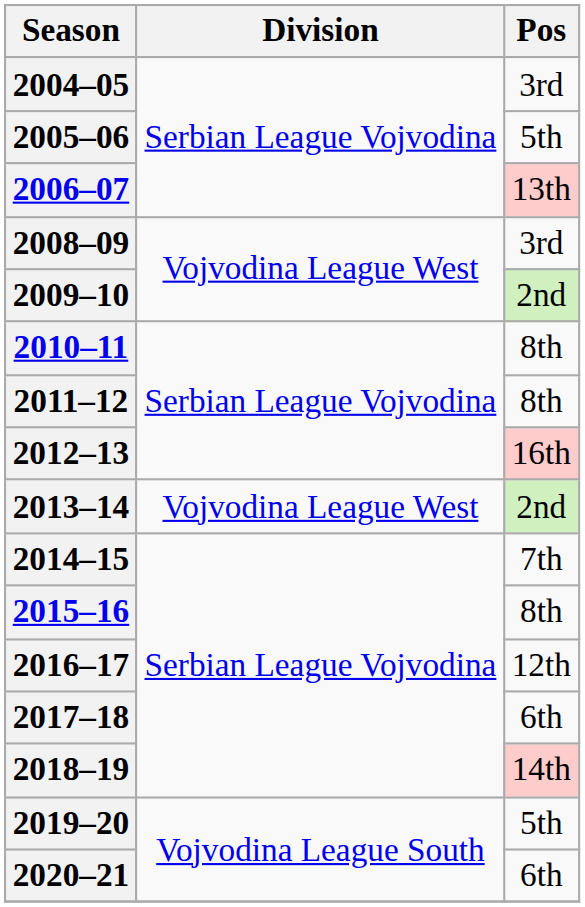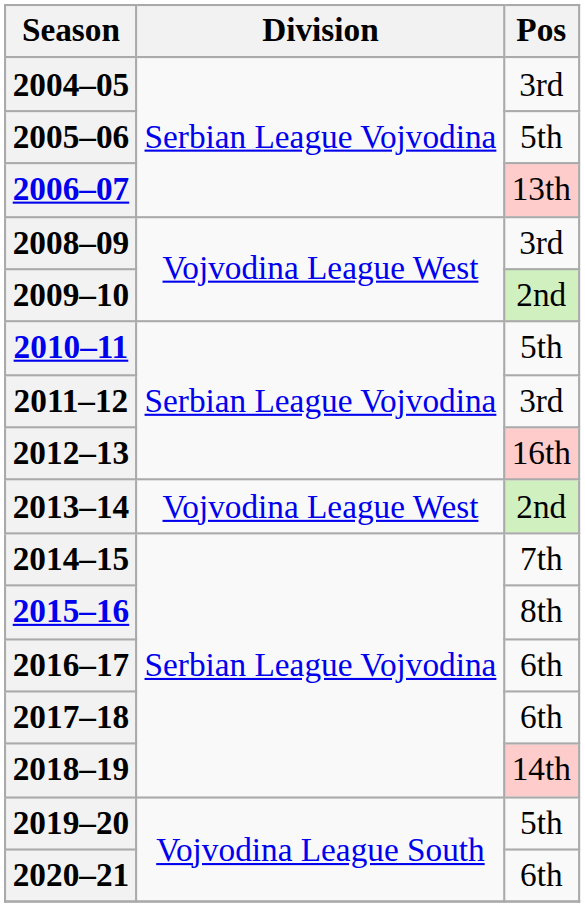 <table class="wikitable sortable" style="text-align:center">
 <tr>
 <th rowspan="1" scope="col">Season</th>
 <th scope="col">Division</th>
 <th scope="col">Pos</th>
 </tr>
 <tr>
 <th scope="row">2004–05</th>
 <td rowspan="3"><a href='#'>Serbian League Vojvodina</a></td>
 <td style="text-align:center">3rd</td>
 </tr>
 <tr>
 <th scope="row">2005–06</th>
 <td style="text-align:center">5th</td>
 </tr>
 <tr>
 <th scope="row"><a href='#'>2006–07</a></th>
 <td style="background-color:#FFCCCC">13th</td>
 </tr>
 <tr>
 <th scope="row">2008–09</th>
 <td rowspan="2"><a href='#'>Vojvodina League West</a></td>
 <td style="text-align:center">3rd</td>
 </tr>
 <tr>
 <th scope="row">2009–10</th>
 <td style="background-color:#D0F0C0">2nd</td>
 </tr>
 <tr>
 <th scope="row"><a href='#'>2010–11</a></th>
 <td rowspan="3"><a href='#'>Serbian League Vojvodina</a></td>
-<td style="text-align:center">8th</td>
+<td style="text-align:center">5th</td>
 </tr>
 <tr>
 <th scope="row">2011–12</th>
-<td style="text-align:center">8th</td>
+<td style="text-align:center">3rd</td>
 </tr>
 <tr>
 <th scope="row">2012–13</th>
 <td style="background-color:#FFCCCC">16th</td>
 </tr>
 <tr>
 <th scope="row">2013–14</th>
 <td rowspan="1"><a href='#'>Vojvodina League West</a></td>
 <td style="background-color:#D0F0C0">2nd</td>
 </tr>
 <tr>
 <th scope="row">2014–15</th>
 <td rowspan="5"><a href='#'>Serbian League Vojvodina</a></td>
 <td style="text-align:center">7th</td>
 </tr>
 <tr>
 <th scope="row"><a href='#'>2015–16</a></th>
 <td style="text-align:center">8th</td>
 </tr>
 <tr>
 <th scope="row">2016–17</th>
-<td style="text-align:center">12th</td>
+<td style="text-align:center">6th</td>
 </tr>
 <tr>
 <th scope="row">2017–18</th>
 <td style="text-align:center">6th</td>
 </tr>
 <tr>
 <th scope="row">2018–19</th>
 <td style="background-color:#FFCCCC">14th</td>
 </tr>
 <tr>
 <th scope="row">2019–20</th>
 <td rowspan="2"><a href='#'>Vojvodina League South</a></td>
 <td style="text-align:center">5th</td>
 </tr>
 <tr>
 <th scope="row">2020–21</th>
 <td style="text-align:center">6th</td>
 </tr>
 <tr>
 </tr>
 </table>
